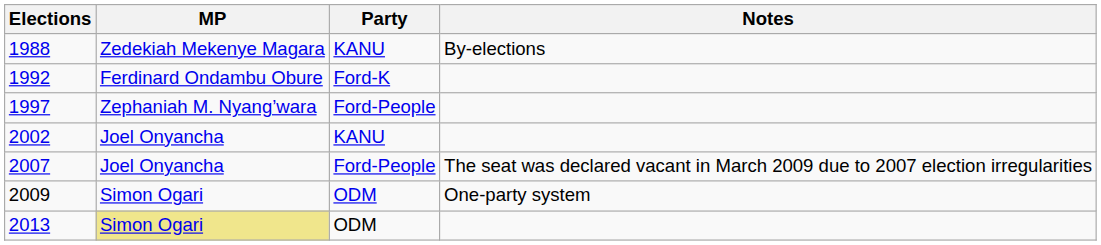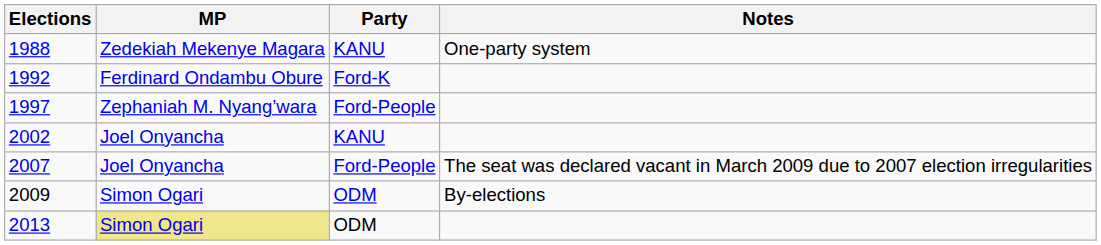 <table class="wikitable">
 <tr>
 <th>Elections</th>
 <th>MP</th>
 <th>Party</th>
 <th>Notes</th>
 </tr>
 <tr>
 <td><a href='#'>1988</a></td>
 <td><a href='#'>Zedekiah Mekenye Magara</a></td>
 <td><a href='#'>KANU</a></td>
-<td>By-elections</td>
+<td>One-party system</td>
 </tr>
 <tr>
 <td><a href='#'>1992</a></td>
 <td><a href='#'>Ferdinard Ondambu Obure</a></td>
 <td><a href='#'>Ford-K</a></td>
 <td></td>
 </tr>
 <tr>
 <td><a href='#'>1997</a></td>
 <td><a href='#'>Zephaniah M. Nyang’wara</a></td>
 <td><a href='#'>Ford-People</a></td>
 <td></td>
 </tr>
 <tr>
 <td><a href='#'>2002</a></td>
 <td><a href='#'>Joel Onyancha</a></td>
 <td><a href='#'>KANU</a></td>
 <td></td>
 </tr>
 <tr>
 <td><a href='#'>2007</a></td>
 <td><a href='#'>Joel Onyancha</a></td>
 <td><a href='#'>Ford-People</a></td>
 <td>The seat was declared vacant in March 2009 due to 2007 election irregularities  </td>
 </tr>
 <tr>
 <td>2009</td>
 <td><a href='#'>Simon Ogari</a></td>
 <td><a href='#'>ODM</a></td>
-<td>One-party system</td>
+<td>By-elections</td>
 </tr>
 <tr>
 <td><a href='#'>2013</a></td>
 <td style="background: khaki;"><a href='#'>Simon Ogari</a></td>
 <td>ODM</td>
 <td></td>
 </tr>
 </table>
